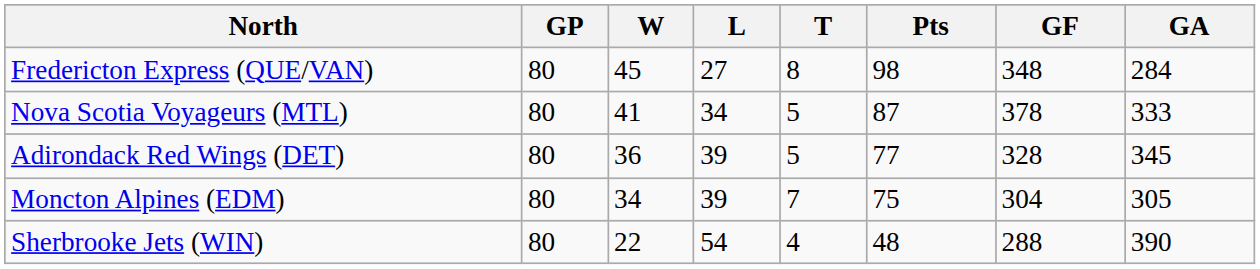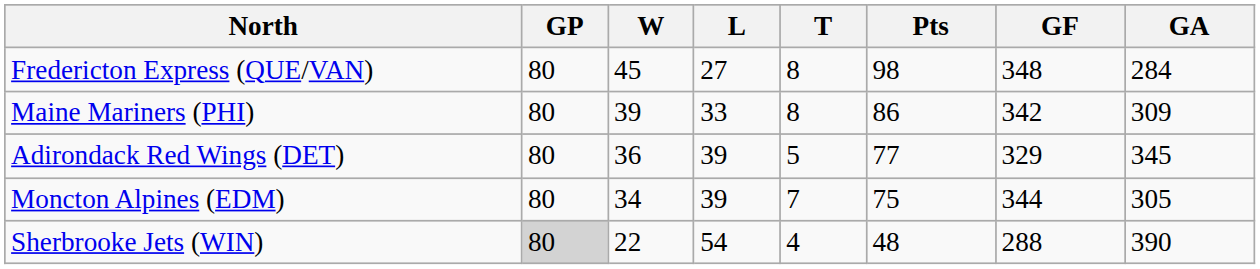 <table class="wikitable">
 <tr>
 <th bgcolor="#DDDDFF" width="30%">North</th>
 <th bgcolor="#DDDDFF" width="5%">GP</th>
 <th bgcolor="#DDDDFF" width="5%">W</th>
 <th bgcolor="#DDDDFF" width="5%">L</th>
 <th bgcolor="#DDDDFF" width="5%">T</th>
 <th bgcolor="#DDDDFF" width="7.5%">Pts</th>
 <th bgcolor="#DDDDFF" width="7.5%">GF</th>
 <th bgcolor="#DDDDFF" width="7.5%">GA</th>
 </tr>
 <tr>
 <td><a href='#'>Fredericton Express</a> (<a href='#'>QUE</a>/<a href='#'>VAN</a>)</td>
 <td>80</td>
 <td>45</td>
 <td>27</td>
 <td>8</td>
 <td>98</td>
 <td>348</td>
 <td>284</td>
 </tr>
 <tr>
-<td><a href='#'>Nova Scotia Voyageurs</a> (<a href='#'>MTL</a>)</td>
+<td><a href='#'>Maine Mariners</a> (<a href='#'>PHI</a>)</td>
 <td>80</td>
-<td>41</td>
-<td>34</td>
-<td>5</td>
-<td>87</td>
-<td>378</td>
-<td>333</td>
+<td>39</td>
+<td>33</td>
+<td>8</td>
+<td>86</td>
+<td>342</td>
+<td>309</td>
 </tr>
 <tr>
 <td><a href='#'>Adirondack Red Wings</a> (<a href='#'>DET</a>)</td>
 <td>80</td>
 <td>36</td>
 <td>39</td>
 <td>5</td>
 <td>77</td>
-<td>328</td>
+<td>329</td>
 <td>345</td>
 </tr>
 <tr>
 <td><a href='#'>Moncton Alpines</a> (<a href='#'>EDM</a>)</td>
 <td>80</td>
 <td>34</td>
 <td>39</td>
 <td>7</td>
 <td>75</td>
-<td>304</td>
+<td>344</td>
 <td>305</td>
 </tr>
 <tr>
 <td><a href='#'>Sherbrooke Jets</a> (<a href='#'>WIN</a>)</td>
-<td>80</td>
+<td style="background: lightgrey;">80</td>
 <td>22</td>
 <td>54</td>
 <td>4</td>
 <td>48</td>
 <td>288</td>
 <td>390</td>
 </tr>
 </table>
